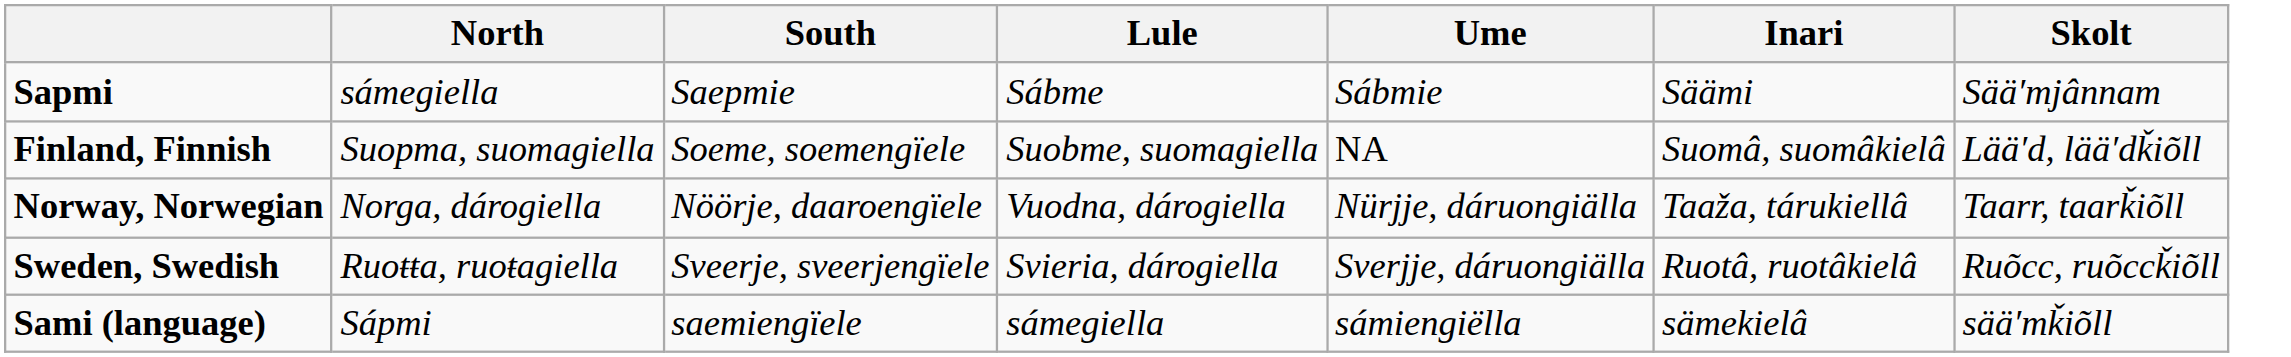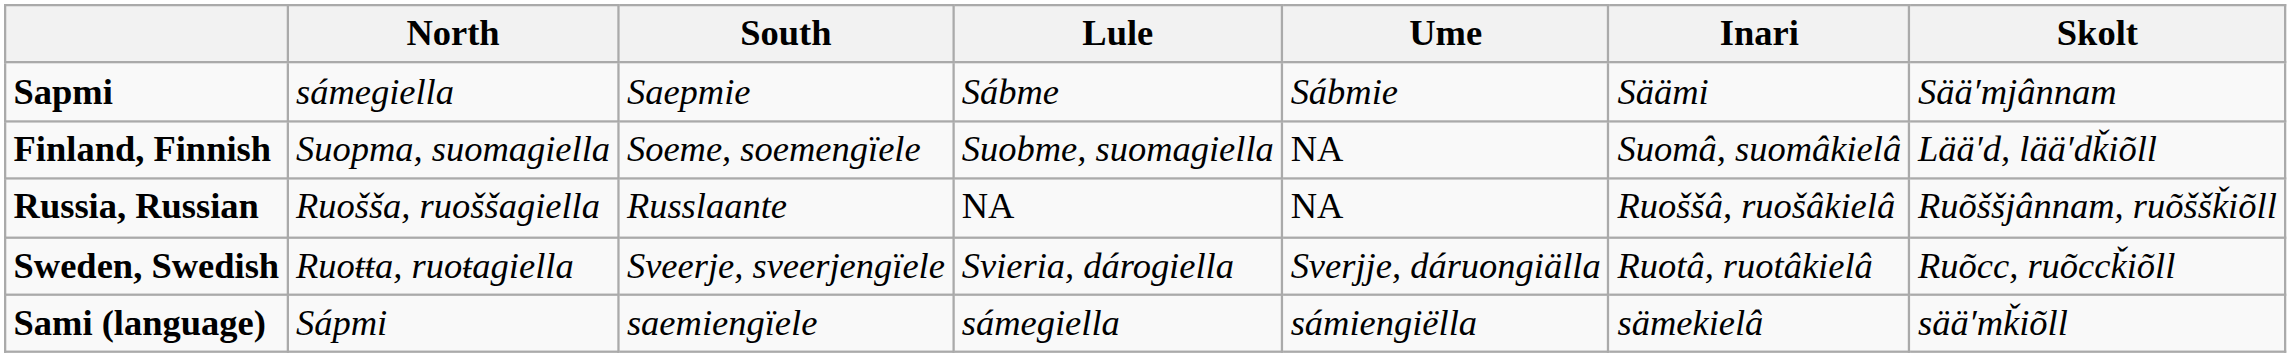 <table class="wikitable">
 <tr>
 <th></th>
 <th>North</th>
 <th>South</th>
 <th>Lule</th>
 <th>Ume</th>
 <th>Inari</th>
 <th>Skolt</th>
 </tr>
 <tr>
 <td><strong>Sapmi</strong></td>
 <td><em>sámegiella</em></td>
 <td><em>Saepmie</em></td>
 <td><em>Sábme</em></td>
 <td><em>Sábmie</em></td>
 <td><em>Säämi</em></td>
 <td><em>Sää′mjânnam</em></td>
 </tr>
 <tr>
 <td><strong>Finland, Finnish</strong></td>
 <td><em>Suopma, suomagiella</em></td>
 <td><em>Soeme, soemengïele</em></td>
 <td><em>Suobme, suomagiella</em></td>
 <td>NA</td>
 <td><em>Suomâ, suomâkielâ</em></td>
 <td><em>Lää′d, lää′dǩiõll</em></td>
 </tr>
 <tr>
-<td><strong>Norway, Norwegian</strong></td>
-<td><em>Norga, dárogiella</em></td>
-<td><em>Nöörje, daaroengïele</em></td>
-<td><em>Vuodna, dárogiella</em></td>
-<td><em>Nürjje, dáruongiälla</em></td>
-<td><em>Taaža, tárukiellâ</em></td>
-<td><em>Taarr, taarǩiõll</em></td>
+<td><strong>Russia, Russian</strong></td>
+<td><em>Ruošša, ruoššagiella</em></td>
+<td><em>Russlaante</em></td>
+<td>NA</td>
+<td>NA</td>
+<td><em>Ruoššâ, ruošâkielâ</em></td>
+<td><em>Ruõššjânnam, ruõššǩiõll</em></td>
 </tr>
 <tr>
 <td><strong>Sweden, Swedish</strong></td>
 <td><em>Ruoŧŧa, ruoŧagiella</em></td>
 <td><em>Sveerje, sveerjengïele</em></td>
 <td><em>Svieria, dárogiella</em></td>
 <td><em>Sverjje, dáruongiälla</em></td>
 <td><em>Ruotâ, ruotâkielâ</em></td>
 <td><em>Ruõcc, ruõccǩiõll</em></td>
 </tr>
 <tr>
 <td><strong>Sami (language)</strong></td>
 <td><em>Sápmi</em></td>
 <td><em>saemiengïele</em></td>
 <td><em>sámegiella</em></td>
 <td><em>sámiengiëlla</em></td>
 <td><em>sämekielâ</em></td>
 <td><em>sää′mǩiõll</em></td>
 </tr>
 </table>
